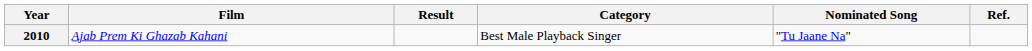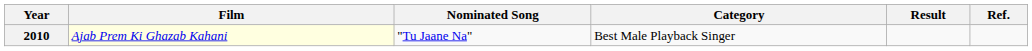 <table class="wikitable plainrowheaders" width="100%" "textcolor:#000;">
 <tr>
 <th>Year</th>
 <th>Film</th>
+<th>Nominated Song</th>
+<th>Category</th>
 <th>Result</th>
-<th>Category</th>
-<th>Nominated Song</th>
 <th>Ref.</th>
 </tr>
 <tr>
 <th>2010</th>
-<td><em><a href='#'>Ajab Prem Ki Ghazab Kahani</a></em></td>
+<td style="background: lightyellow;"><em><a href='#'>Ajab Prem Ki Ghazab Kahani</a></em></td>
+<td>"<a href='#'>Tu Jaane Na</a>"</td>
+<td>Best Male Playback Singer</td>
 <td></td>
-<td>Best Male Playback Singer</td>
-<td>"<a href='#'>Tu Jaane Na</a>"</td>
 <td></td>
 </tr>
 </table>
